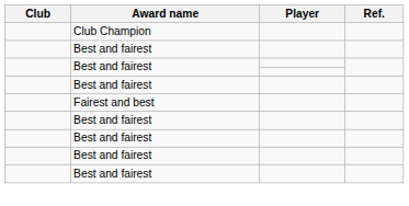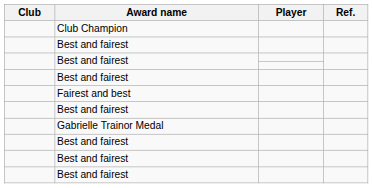 <table class="wikitable sortable"  style="text-align:left; width:45%;">
 <tr>
 <th>Club</th>
 <th>Award name</th>
 <th>Player</th>
 <th class="unsortable">Ref.</th>
 </tr>
 <tr>
 <td></td>
 <td>Club Champion</td>
 <td></td>
 <td></td>
 </tr>
 <tr>
 <td></td>
 <td>Best and fairest</td>
 <td></td>
 <td></td>
 </tr>
 <tr>
 <td rowspan=2></td>
 <td rowspan=2>Best and fairest</td>
 <td></td>
 <td rowspan=2></td>
 </tr>
 <tr>
 <td></td>
 </tr>
 <tr>
 <td></td>
 <td>Best and fairest</td>
 <td></td>
 <td></td>
 </tr>
 <tr>
 <td></td>
 <td>Fairest and best</td>
 <td></td>
 <td></td>
 </tr>
 <tr>
 <td></td>
 <td>Best and fairest</td>
 <td></td>
 <td></td>
 </tr>
 <tr>
 <td></td>
+<td>Gabrielle Trainor Medal</td>
+<td></td>
+<td></td>
+</tr>
+<tr>
+<td></td>
 <td>Best and fairest</td>
 <td></td>
 <td></td>
 </tr>
 <tr>
 <td></td>
 <td>Best and fairest</td>
 <td></td>
 <td></td>
 </tr>
 <tr>
 <td></td>
 <td>Best and fairest</td>
 <td></td>
 <td></td>
 </tr>
 </table>
